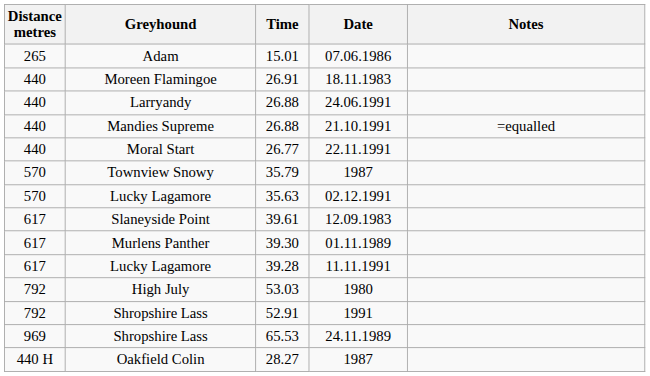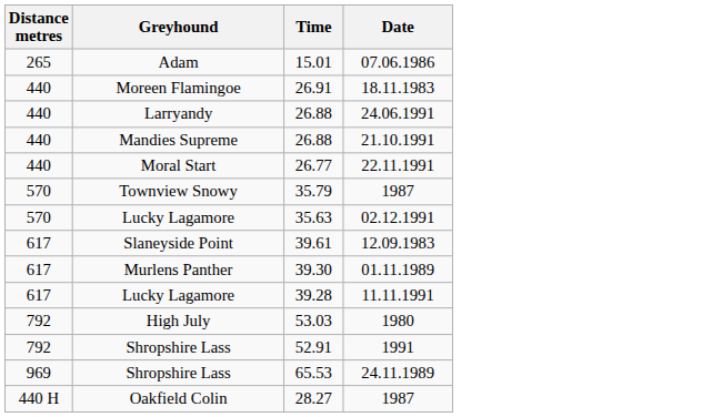 <table class="wikitable" style="font-size: 100%">
 <tr>
 <th width=50>Distance <br>metres</th>
 <th width=200>Greyhound</th>
 <th width=50>Time</th>
 <th width=100>Date</th>
-<th width=250>Notes</th>
 </tr>
 <tr align=center>
 <td>265</td>
 <td>Adam</td>
 <td>15.01</td>
 <td>07.06.1986</td>
-<td></td>
 </tr>
 <tr align=center>
 <td>440</td>
 <td>Moreen Flamingoe</td>
 <td>26.91</td>
 <td>18.11.1983</td>
-<td></td>
 </tr>
 <tr align=center>
 <td>440</td>
 <td>Larryandy</td>
 <td>26.88</td>
 <td>24.06.1991</td>
-<td></td>
 </tr>
 <tr align=center>
 <td>440</td>
 <td>Mandies Supreme</td>
 <td>26.88</td>
 <td>21.10.1991</td>
-<td>=equalled</td>
 </tr>
 <tr align=center>
 <td>440</td>
 <td>Moral Start</td>
 <td>26.77</td>
 <td>22.11.1991</td>
-<td></td>
 </tr>
 <tr align=center>
 <td>570</td>
 <td>Townview Snowy</td>
 <td>35.79</td>
 <td>1987</td>
-<td></td>
 </tr>
 <tr align=center>
 <td>570</td>
 <td>Lucky Lagamore</td>
 <td>35.63</td>
 <td>02.12.1991</td>
-<td></td>
 </tr>
 <tr align=center>
 <td>617</td>
 <td>Slaneyside Point</td>
 <td>39.61</td>
 <td>12.09.1983</td>
-<td></td>
 </tr>
 <tr align=center>
 <td>617</td>
 <td>Murlens Panther</td>
 <td>39.30</td>
 <td>01.11.1989</td>
-<td></td>
 </tr>
 <tr align=center>
 <td>617</td>
 <td>Lucky Lagamore</td>
 <td>39.28</td>
 <td>11.11.1991</td>
-<td></td>
 </tr>
 <tr align=center>
 <td>792</td>
 <td>High July</td>
 <td>53.03</td>
 <td>1980</td>
-<td></td>
 </tr>
 <tr align=center>
 <td>792</td>
 <td>Shropshire Lass</td>
 <td>52.91</td>
 <td>1991</td>
-<td></td>
 </tr>
 <tr align=center>
 <td>969</td>
 <td>Shropshire Lass</td>
 <td>65.53</td>
 <td>24.11.1989</td>
-<td></td>
 </tr>
 <tr align=center>
 <td>440 H</td>
 <td>Oakfield Colin</td>
 <td>28.27</td>
 <td>1987</td>
-<td></td>
 </tr>
 </table>
